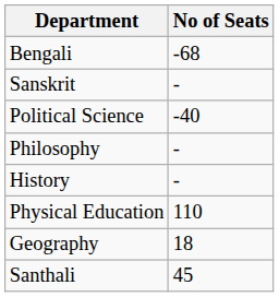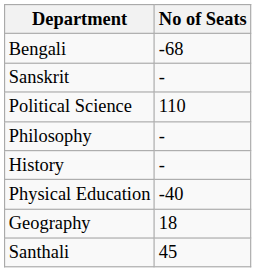 <table class="wikitable">
 <tr>
 <th>Department</th>
 <th>No of Seats</th>
 </tr>
 <tr>
 <td>Bengali</td>
 <td>-68</td>
 </tr>
 <tr>
 <td>Sanskrit</td>
 <td>-</td>
 </tr>
 <tr 60>
 <td>Political Science</td>
-<td>-40</td>
+<td>110</td>
 </tr>
 <tr>
 <td>Philosophy</td>
 <td>-</td>
 </tr>
 <tr>
 <td>History</td>
 <td>-</td>
 </tr>
 <tr 40>
 <td>Physical Education</td>
-<td>110</td>
+<td>-40</td>
 </tr>
 <tr>
 <td>Geography</td>
 <td>18</td>
 </tr>
 <tr>
 <td>Santhali</td>
 <td>45</td>
 </tr>
 </table>
